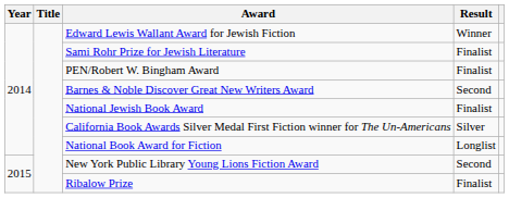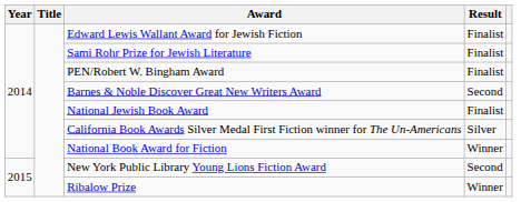 <table class="wikitable">
 <tr>
 <th>Year</th>
 <th>Title</th>
 <th>Award</th>
 <th>Result</th>
 <th></th>
 </tr>
 <tr>
 <td rowspan="7">2014</td>
 <td rowspan="9"></td>
 <td><a href='#'>Edward Lewis Wallant Award</a> for Jewish Fiction</td>
-<td>Winner</td>
+<td>Finalist</td>
 <td></td>
 </tr>
 <tr>
 <td><a href='#'>Sami Rohr Prize for Jewish Literature</a></td>
 <td>Finalist</td>
 <td></td>
 </tr>
 <tr>
 <td>PEN/Robert W. Bingham Award</td>
 <td>Finalist</td>
 <td></td>
 </tr>
 <tr>
 <td><a href='#'>Barnes & Noble Discover Great New Writers Award</a></td>
 <td>Second</td>
 <td></td>
 </tr>
 <tr>
 <td><a href='#'>National Jewish Book Award</a></td>
 <td>Finalist</td>
 <td></td>
 </tr>
 <tr>
 <td><a href='#'>California Book Awards</a> Silver Medal First Fiction winner for <em>The Un-Americans</em></td>
 <td>Silver</td>
 <td></td>
 </tr>
 <tr>
 <td><a href='#'>National Book Award for Fiction</a></td>
-<td>Longlist</td>
+<td>Winner</td>
 <td></td>
 </tr>
 <tr>
 <td rowspan="2">2015</td>
 <td>New York Public Library <a href='#'>Young Lions Fiction Award</a></td>
 <td>Second</td>
 <td></td>
 </tr>
 <tr>
 <td><a href='#'>Ribalow Prize</a></td>
-<td>Finalist</td>
+<td>Winner</td>
 <td></td>
 </tr>
 </table>
